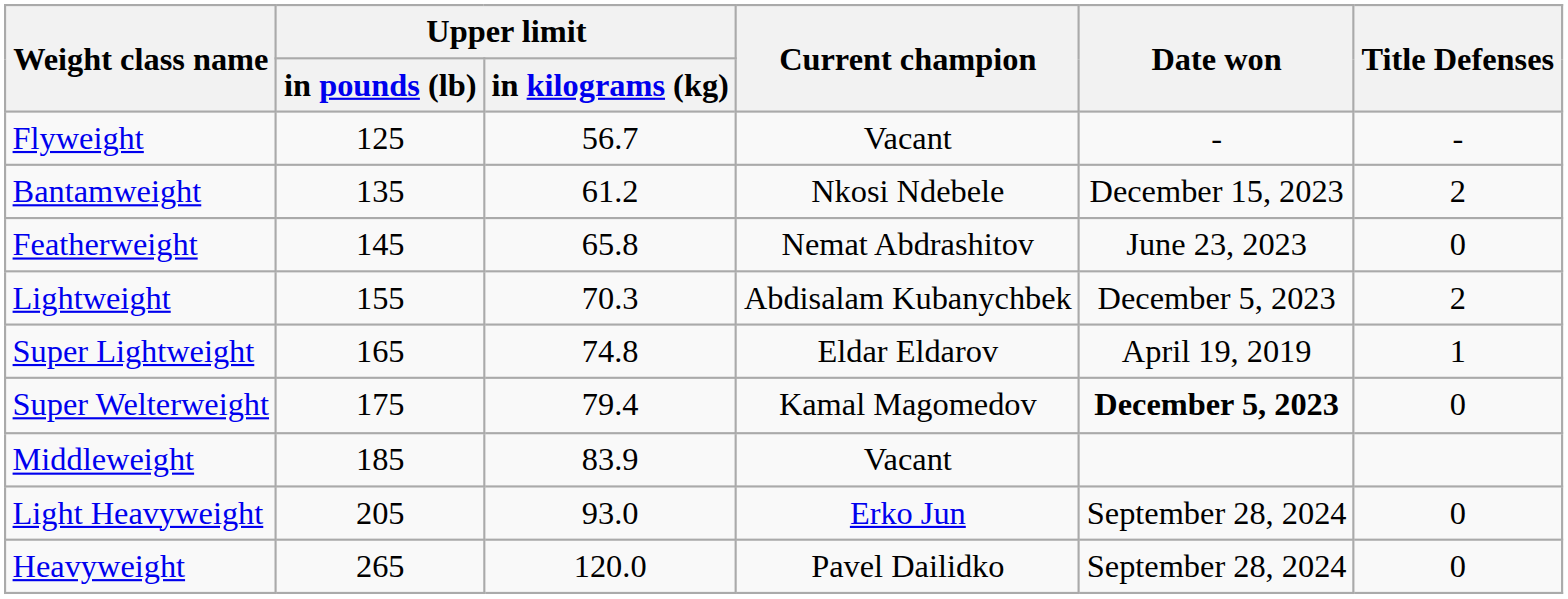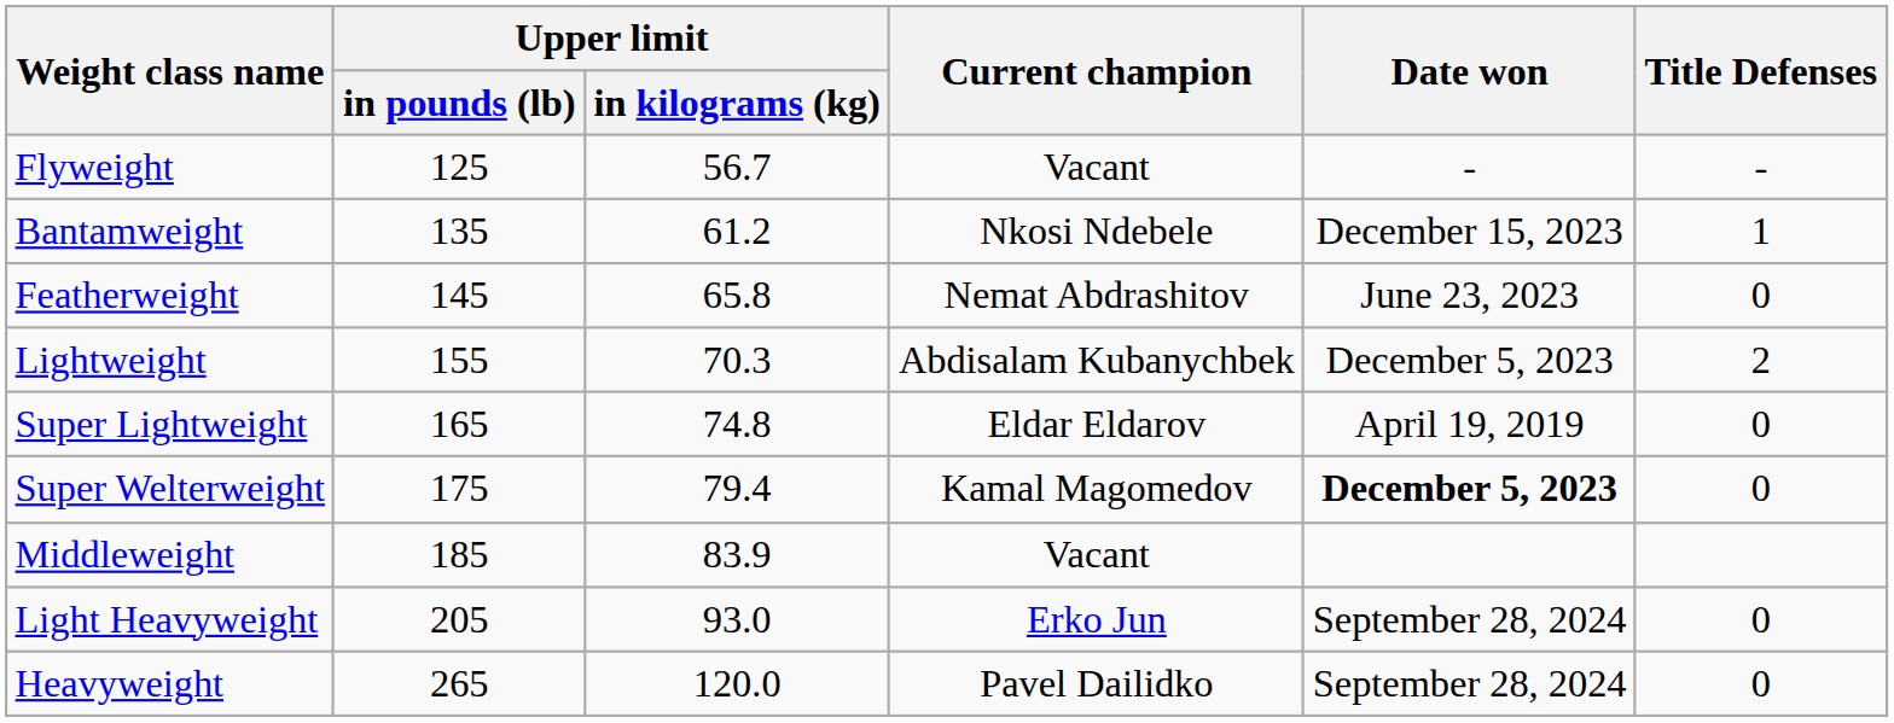 <table class="wikitable" style="font-size:95%;">
 <tr>
 <th rowspan="2">Weight class name</th>
 <th colspan="2">Upper limit</th>
 <th rowspan="2">Current champion</th>
 <th rowspan="2">Date won</th>
 <th rowspan="2">Title Defenses</th>
 </tr>
 <tr>
 <th>in <a href='#'>pounds</a> (lb)</th>
 <th>in <a href='#'>kilograms</a> (kg)</th>
 </tr>
 <tr style="text-align:center;">
 <td align="left"><a href='#'>Flyweight</a></td>
 <td>125</td>
 <td>56.7</td>
 <td>Vacant</td>
 <td>-</td>
 <td>-</td>
 </tr>
 <tr style="text-align:center;">
 <td align="left"><a href='#'>Bantamweight</a></td>
 <td>135</td>
 <td>61.2</td>
 <td> Nkosi Ndebele</td>
 <td>December 15, 2023</td>
-<td>2</td>
+<td>1</td>
 </tr>
 <tr style="text-align:center;">
 <td align="left"><a href='#'>Featherweight</a></td>
 <td>145</td>
 <td>65.8</td>
 <td> Nemat Abdrashitov</td>
 <td>June 23, 2023</td>
 <td>0</td>
 </tr>
 <tr style="text-align:center;">
 <td align="left"><a href='#'>Lightweight</a></td>
 <td>155</td>
 <td>70.3</td>
 <td> Abdisalam Kubanychbek</td>
 <td>December 5, 2023</td>
 <td>2</td>
 </tr>
 <tr style="text-align:center;">
 <td align="left"><a href='#'>Super Lightweight</a></td>
 <td>165</td>
 <td>74.8</td>
 <td> Eldar Eldarov</td>
 <td>April 19, 2019</td>
-<td>1</td>
+<td>0</td>
 </tr>
 <tr style="text-align:center;">
 <td align="left"><a href='#'>Super Welterweight</a></td>
 <td>175</td>
 <td>79.4</td>
 <td> Kamal Magomedov</td>
 <td><strong>December 5, 2023</strong></td>
 <td>0</td>
 </tr>
 <tr style="text-align:center;">
 <td align="left"><a href='#'>Middleweight</a></td>
 <td>185</td>
 <td>83.9</td>
 <td>Vacant</td>
 <td></td>
 <td></td>
 </tr>
 <tr style="text-align:center;">
 <td align="left"><a href='#'>Light Heavyweight</a></td>
 <td>205</td>
 <td>93.0</td>
 <td> <a href='#'>Erko Jun</a></td>
 <td>September 28, 2024</td>
 <td>0</td>
 </tr>
 <tr style="text-align:center;">
 <td align="left"><a href='#'>Heavyweight</a></td>
 <td>265</td>
 <td>120.0</td>
 <td> Pavel Dailidko</td>
 <td>September 28, 2024</td>
 <td>0</td>
 </tr>
 </table>
